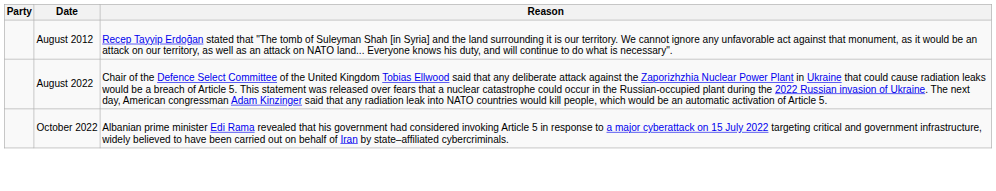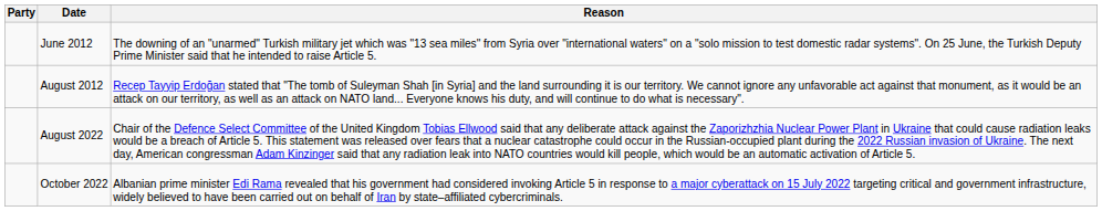 <table class=wikitable>
 <tr>
 <th>Party</th>
 <th>Date</th>
 <th>Reason</th>
+</tr>
+<tr>
+<td></td>
+<td>June 2012</td>
+<td><br>The downing of an "unarmed" Turkish military jet which was "13 sea miles" from Syria over "international waters" on a "solo mission to test domestic radar systems".   On 25 June, the Turkish Deputy Prime Minister said that he intended to raise Article 5.</td>
 </tr>
 <tr>
 <td></td>
 <td>August 2012</td>
 <td><br><a href='#'>Recep Tayyip Erdoğan</a> stated that "The tomb of Suleyman Shah [in Syria] and the land surrounding it is our territory. We cannot ignore any unfavorable act against that monument, as it would be an attack on our territory, as well as an attack on NATO land... Everyone knows his duty, and will continue to do what is necessary".</td>
 </tr>
 <tr>
 <td><br></td>
 <td>August 2022</td>
 <td><br>Chair of the <a href='#'>Defence Select Committee</a> of the United Kingdom <a href='#'>Tobias Ellwood</a> said that any deliberate attack against the <a href='#'>Zaporizhzhia Nuclear Power Plant</a> in <a href='#'>Ukraine</a> that could cause radiation leaks would be a breach of Article 5. This statement was released over fears that a nuclear catastrophe could occur in the Russian-occupied plant during the <a href='#'>2022 Russian invasion of Ukraine</a>. The next day, American congressman <a href='#'>Adam Kinzinger</a> said that any radiation leak into NATO countries would kill people, which would be an automatic activation of Article 5.</td>
 </tr>
 <tr>
 <td></td>
 <td>October 2022</td>
 <td><br>Albanian prime minister <a href='#'>Edi Rama</a> revealed that his government had considered invoking Article 5 in response to <a href='#'>a major cyberattack on 15 July 2022</a> targeting critical and government infrastructure, widely believed to have been carried out on behalf of <a href='#'>Iran</a> by state–affiliated cybercriminals.</td>
 </tr>
 </table>
